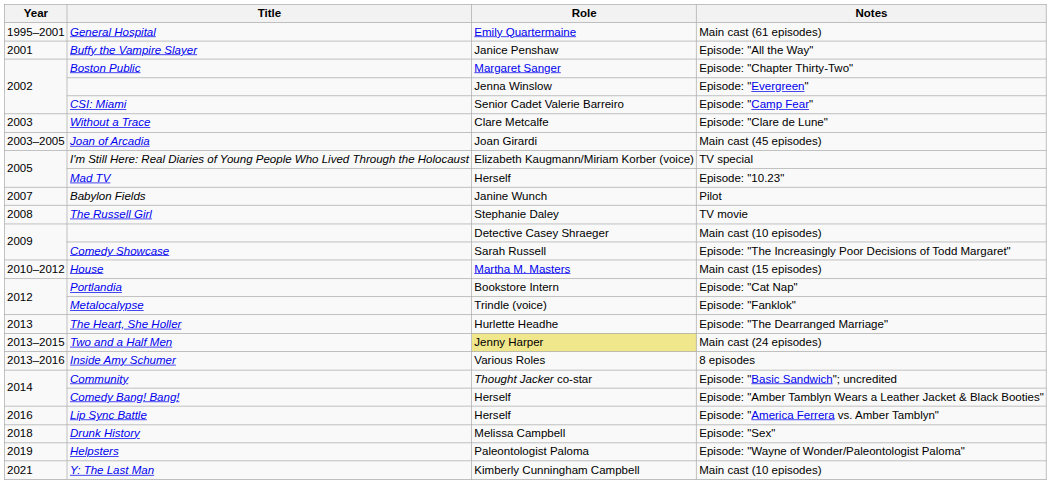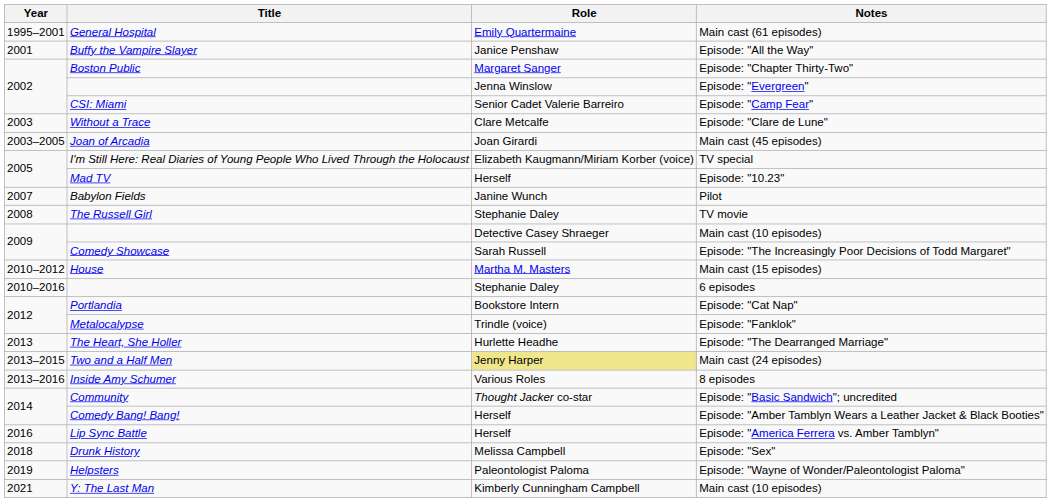 <table class="wikitable sortable">
 <tr>
 <th>Year</th>
 <th>Title</th>
 <th>Role</th>
 <th class="unsortable">Notes</th>
 </tr>
 <tr>
 <td>1995–2001</td>
 <td><em><a href='#'>General Hospital</a></em></td>
 <td><a href='#'>Emily Quartermaine</a></td>
 <td>Main cast (61 episodes)</td>
 </tr>
 <tr>
 <td>2001</td>
 <td><em><a href='#'>Buffy the Vampire Slayer</a></em></td>
 <td>Janice Penshaw</td>
 <td>Episode: "All the Way"</td>
 </tr>
 <tr>
 <td rowspan="3">2002</td>
 <td><em><a href='#'>Boston Public</a></em></td>
 <td><a href='#'>Margaret Sanger</a></td>
 <td>Episode: "Chapter Thirty-Two"</td>
 </tr>
 <tr>
 <td><em></em></td>
 <td>Jenna Winslow</td>
 <td>Episode: "<a href='#'>Evergreen</a>"</td>
 </tr>
 <tr>
 <td><em><a href='#'>CSI: Miami</a></em></td>
 <td>Senior Cadet Valerie Barreiro</td>
 <td>Episode: "<a href='#'>Camp Fear</a>"</td>
 </tr>
 <tr>
 <td>2003</td>
 <td><em><a href='#'>Without a Trace</a></em></td>
 <td>Clare Metcalfe</td>
 <td>Episode: "Clare de Lune"</td>
 </tr>
 <tr>
 <td>2003–2005</td>
 <td><em><a href='#'>Joan of Arcadia</a></em></td>
 <td>Joan Girardi</td>
 <td>Main cast (45 episodes)</td>
 </tr>
 <tr>
 <td rowspan="2">2005</td>
 <td><em>I'm Still Here: Real Diaries of Young People Who Lived Through the Holocaust</em></td>
 <td>Elizabeth Kaugmann/Miriam Korber (voice)</td>
 <td>TV special</td>
 </tr>
 <tr>
 <td><em><a href='#'>Mad TV</a></em></td>
 <td>Herself</td>
 <td>Episode: "10.23"</td>
 </tr>
 <tr>
 <td>2007</td>
 <td><em>Babylon Fields</em></td>
 <td>Janine Wunch</td>
 <td>Pilot</td>
 </tr>
 <tr>
 <td>2008</td>
 <td><em><a href='#'>The Russell Girl</a></em></td>
 <td>Stephanie Daley</td>
 <td>TV movie</td>
 </tr>
 <tr>
 <td rowspan="2">2009</td>
 <td><em></em></td>
 <td>Detective Casey Shraeger</td>
 <td>Main cast (10 episodes)</td>
 </tr>
 <tr>
 <td><em><a href='#'>Comedy Showcase</a></em></td>
 <td>Sarah Russell</td>
 <td>Episode: "The Increasingly Poor Decisions of Todd Margaret"</td>
 </tr>
 <tr>
 <td>2010–2012</td>
 <td><em><a href='#'>House</a></em></td>
 <td><a href='#'>Martha M. Masters</a></td>
 <td>Main cast (15 episodes)</td>
 </tr>
 <tr>
+<td>2010–2016</td>
+<td><em></em></td>
+<td>Stephanie Daley</td>
+<td>6 episodes</td>
+</tr>
+<tr>
 <td rowspan="2">2012</td>
 <td><em><a href='#'>Portlandia</a></em></td>
 <td>Bookstore Intern</td>
 <td>Episode: "Cat Nap"</td>
 </tr>
 <tr>
 <td><em><a href='#'>Metalocalypse</a></em></td>
 <td>Trindle (voice)</td>
 <td>Episode: "Fanklok"</td>
 </tr>
 <tr>
 <td>2013</td>
 <td><em><a href='#'>The Heart, She Holler</a></em></td>
 <td>Hurlette Headhe</td>
 <td>Episode: "The Dearranged Marriage"</td>
 </tr>
 <tr>
 <td>2013–2015</td>
 <td><em><a href='#'>Two and a Half Men</a></em></td>
 <td style="background: khaki;">Jenny Harper</td>
 <td>Main cast (24 episodes)</td>
 </tr>
 <tr>
 <td>2013–2016</td>
 <td><em><a href='#'>Inside Amy Schumer</a></em></td>
 <td>Various Roles</td>
 <td>8 episodes</td>
 </tr>
 <tr>
 <td rowspan="2">2014</td>
 <td><em><a href='#'>Community</a></em></td>
 <td><em>Thought Jacker</em> co-star</td>
 <td>Episode: "<a href='#'>Basic Sandwich</a>"; uncredited</td>
 </tr>
 <tr>
 <td><em><a href='#'>Comedy Bang! Bang!</a></em></td>
 <td>Herself</td>
 <td>Episode: "Amber Tamblyn Wears a Leather Jacket & Black Booties"</td>
 </tr>
 <tr>
 <td>2016</td>
 <td><em><a href='#'>Lip Sync Battle</a></em></td>
 <td>Herself</td>
 <td>Episode: "<a href='#'>America Ferrera</a> vs. Amber Tamblyn"</td>
 </tr>
 <tr>
 <td>2018</td>
 <td><em><a href='#'>Drunk History</a></em></td>
 <td>Melissa Campbell</td>
 <td>Episode: "Sex"</td>
 </tr>
 <tr>
 <td>2019</td>
 <td><em><a href='#'>Helpsters</a></em></td>
 <td>Paleontologist Paloma</td>
 <td>Episode: "Wayne of Wonder/Paleontologist Paloma"</td>
 </tr>
 <tr>
 <td>2021</td>
 <td><em><a href='#'>Y: The Last Man</a></em></td>
 <td>Kimberly Cunningham Campbell</td>
 <td>Main cast (10 episodes)</td>
 </tr>
 </table>
